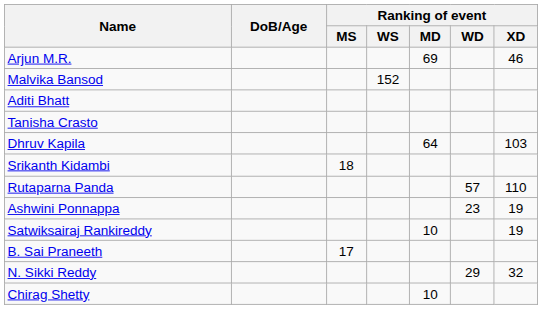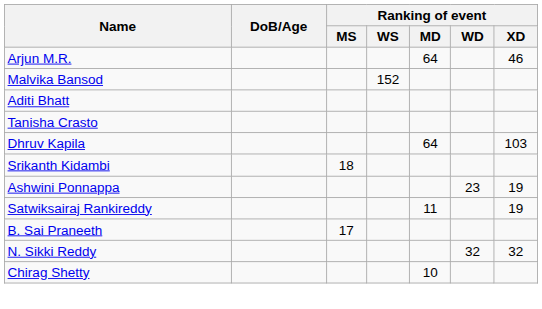 <table class="wikitable"  style="width:600px; font-size:95%; text-align:center">
 <tr>
 <th align="left" rowspan="2">Name</th>
 <th align="left" rowspan="2">DoB/Age</th>
 <th align="center" colspan="5">Ranking of event</th>
 </tr>
 <tr>
 <th align="left">MS</th>
 <th align="left">WS</th>
 <th align="left">MD</th>
 <th align="left">WD</th>
 <th align="left">XD</th>
 </tr>
 <tr>
 <td align="left"><a href='#'>Arjun M.R.</a></td>
 <td align="left"></td>
 <td></td>
 <td></td>
-<td>69</td>
+<td>64</td>
 <td></td>
 <td>46</td>
 </tr>
 <tr>
 <td align="left"><a href='#'>Malvika Bansod</a></td>
 <td align="left"></td>
 <td></td>
 <td>152</td>
 <td></td>
 <td></td>
 <td></td>
 </tr>
 <tr>
 <td align="left"><a href='#'>Aditi Bhatt</a></td>
 <td align="left"></td>
 <td></td>
 <td></td>
 <td></td>
 <td></td>
 <td></td>
 </tr>
 <tr>
 <td align="left"><a href='#'>Tanisha Crasto</a></td>
 <td align="left"></td>
 <td></td>
 <td></td>
 <td></td>
 <td></td>
 <td></td>
 </tr>
 <tr>
 <td align="left"><a href='#'>Dhruv Kapila</a></td>
 <td align="left"></td>
 <td></td>
 <td></td>
 <td>64</td>
 <td></td>
 <td>103</td>
 </tr>
 <tr>
 <td align="left"><a href='#'>Srikanth Kidambi</a></td>
 <td align="left"></td>
 <td>18</td>
 <td></td>
 <td></td>
 <td></td>
 <td></td>
 </tr>
 <tr>
-<td align="left"><a href='#'>Rutaparna Panda</a></td>
-<td align="left"></td>
-<td></td>
-<td></td>
-<td></td>
-<td>57</td>
-<td>110</td>
-</tr>
-<tr>
 <td align="left"><a href='#'>Ashwini Ponnappa</a></td>
 <td align="left"></td>
 <td></td>
 <td></td>
 <td></td>
 <td>23</td>
 <td>19</td>
 </tr>
 <tr>
 <td align="left"><a href='#'>Satwiksairaj Rankireddy</a></td>
 <td align="left"></td>
 <td></td>
 <td></td>
-<td>10</td>
+<td>11</td>
 <td></td>
 <td>19</td>
 </tr>
 <tr>
 <td align="left"><a href='#'>B. Sai Praneeth</a></td>
 <td align="left"></td>
 <td>17</td>
 <td></td>
 <td></td>
 <td></td>
 <td></td>
 </tr>
 <tr>
 <td align="left"><a href='#'>N. Sikki Reddy</a></td>
 <td align="left"></td>
 <td></td>
 <td></td>
 <td></td>
-<td>29</td>
+<td>32</td>
 <td>32</td>
 </tr>
 <tr>
 <td align="left"><a href='#'>Chirag Shetty</a></td>
 <td align="left"></td>
 <td></td>
 <td></td>
 <td>10</td>
 <td></td>
 <td></td>
 </tr>
 </table>
